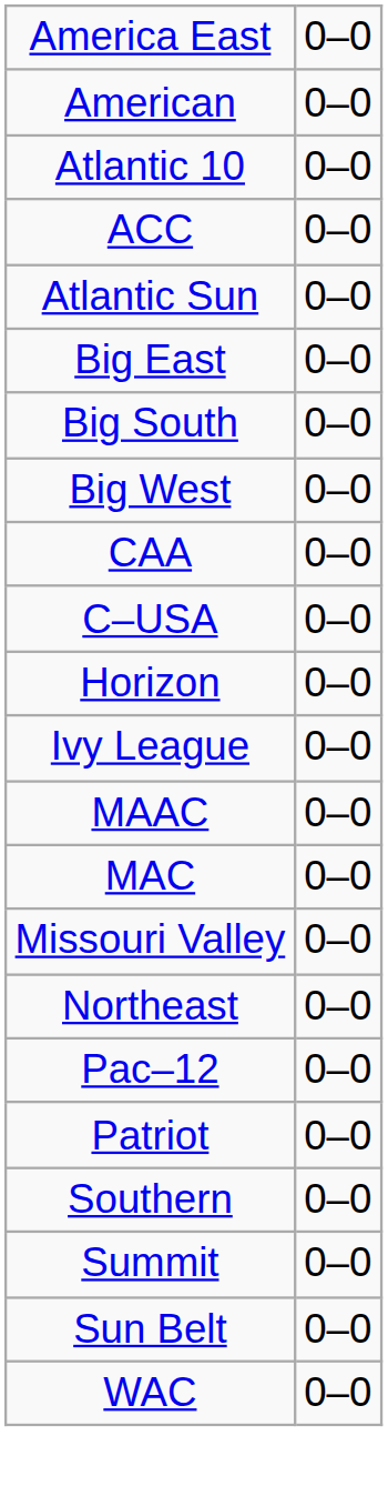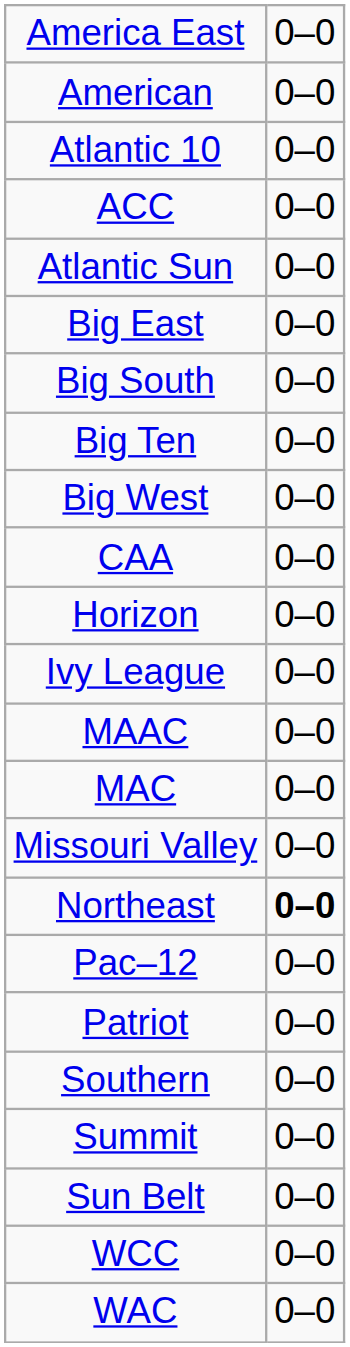 <table class="wikitable">
 <tr align="center">
 <td><a href='#'>America East</a></td>
 <td>0–0</td>
 </tr>
 <tr align="center">
 <td><a href='#'>American</a></td>
 <td>0–0</td>
 </tr>
 <tr align="center">
 <td><a href='#'>Atlantic 10</a></td>
 <td>0–0</td>
 </tr>
 <tr align="center">
 <td><a href='#'>ACC</a></td>
 <td>0–0</td>
 </tr>
 <tr align="center">
 <td><a href='#'>Atlantic Sun</a></td>
 <td>0–0</td>
 </tr>
 <tr align="center">
 <td><a href='#'>Big East</a></td>
 <td>0–0</td>
 </tr>
 <tr align="center">
 <td><a href='#'>Big South</a></td>
 <td>0–0</td>
 </tr>
 <tr align="center">
+<td><a href='#'>Big Ten</a></td>
+<td>0–0</td>
+</tr>
+<tr align="center">
 <td><a href='#'>Big West</a></td>
 <td>0–0</td>
 </tr>
 <tr align="center">
 <td><a href='#'>CAA</a></td>
-<td>0–0</td>
-</tr>
-<tr align="center">
-<td><a href='#'>C–USA</a></td>
 <td>0–0</td>
 </tr>
 <tr align="center">
 <td><a href='#'>Horizon</a></td>
 <td>0–0</td>
 </tr>
 <tr align="center">
 <td><a href='#'>Ivy League</a></td>
 <td>0–0</td>
 </tr>
 <tr align="center">
 <td><a href='#'>MAAC</a></td>
 <td>0–0</td>
 </tr>
 <tr align="center">
 <td><a href='#'>MAC</a></td>
 <td>0–0</td>
 </tr>
 <tr align="center">
 <td><a href='#'>Missouri Valley</a></td>
 <td>0–0</td>
 </tr>
 <tr align="center">
 <td><a href='#'>Northeast</a></td>
-<td>0–0</td>
+<td><strong>0–0</strong></td>
 </tr>
 <tr align="center">
 <td><a href='#'>Pac–12</a></td>
 <td>0–0</td>
 </tr>
 <tr align="center">
 <td><a href='#'>Patriot</a></td>
 <td>0–0</td>
 </tr>
 <tr align="center">
 <td><a href='#'>Southern</a></td>
 <td>0–0</td>
 </tr>
 <tr align="center">
 <td><a href='#'>Summit</a></td>
 <td>0–0</td>
 </tr>
 <tr align="center">
 <td><a href='#'>Sun Belt</a></td>
 <td>0–0</td>
 </tr>
 <tr align="center">
+<td><a href='#'>WCC</a></td>
+<td>0–0</td>
+</tr>
+<tr align="center">
 <td><a href='#'>WAC</a></td>
 <td>0–0</td>
 </tr>
 </table>
